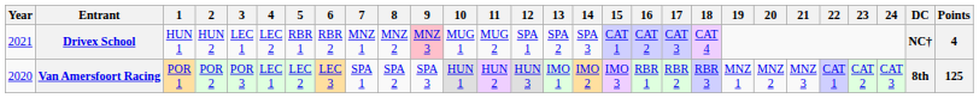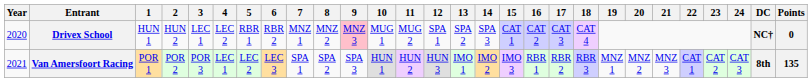 <table class="wikitable" style="text-align:center; font-size:85%;">
 <tr>
 <th>Year</th>
 <th>Entrant</th>
 <th>1</th>
 <th>2</th>
 <th>3</th>
 <th>4</th>
 <th>5</th>
 <th>6</th>
 <th>7</th>
 <th>8</th>
 <th>9</th>
 <th>10</th>
 <th>11</th>
 <th>12</th>
 <th>13</th>
 <th>14</th>
 <th>15</th>
 <th>16</th>
 <th>17</th>
 <th>18</th>
 <th>19</th>
 <th>20</th>
 <th>21</th>
 <th>22</th>
 <th>23</th>
 <th>24</th>
 <th>DC</th>
 <th>Points</th>
 </tr>
 <tr>
-<td><a href='#'>2021</a></td>
+<td><a href='#'>2020</a></td>
 <th><a href='#'>Drivex School</a></th>
 <td><a href='#'>HUN<br>1</a></td>
 <td><a href='#'>HUN<br>2</a></td>
 <td><a href='#'>LEC<br>1</a></td>
 <td><a href='#'>LEC<br>2</a></td>
 <td><a href='#'>RBR<br>1</a></td>
 <td><a href='#'>RBR<br>2</a></td>
 <td><a href='#'>MNZ<br>1</a></td>
 <td><a href='#'>MNZ<br>2</a></td>
 <td style="background: pink;"><a href='#'>MNZ<br>3</a></td>
 <td><a href='#'>MUG<br>1</a></td>
 <td><a href='#'>MUG<br>2</a></td>
 <td><a href='#'>SPA<br>1</a></td>
 <td><a href='#'>SPA<br>2</a></td>
 <td><a href='#'>SPA<br>3</a></td>
 <td style="background:#CFCFFF"><a href='#'>CAT<br>1</a><br></td>
 <td style="background:#CFCFFF"><a href='#'>CAT<br>2</a><br></td>
 <td style="background:#CFCFFF"><a href='#'>CAT<br>3</a><br></td>
 <td style="background:#EFCFFF"><a href='#'>CAT<br>4</a><br></td>
 <td colspan=6></td>
 <th>NC†</th>
-<th>4</th>
+<th>0</th>
 </tr>
 <tr>
-<td><a href='#'>2020</a></td>
+<td><a href='#'>2021</a></td>
 <th><a href='#'>Van Amersfoort Racing</a></th>
 <td style="background:#FFDF9F;"><a href='#'>POR<br>1</a><br></td>
 <td style="background:#DFFFDF;"><a href='#'>POR<br>2</a><br></td>
 <td style="background:#DFFFDF;"><a href='#'>POR<br>3</a><br></td>
 <td style="background:#DFFFDF;"><a href='#'>LEC<br>1</a><br></td>
 <td style="background:#DFFFDF;"><a href='#'>LEC<br>2</a><br></td>
 <td style="background:#FFDF9F;"><a href='#'>LEC<br>3</a><br></td>
 <td><a href='#'>SPA<br>1</a></td>
 <td><a href='#'>SPA<br>2</a></td>
 <td><a href='#'>SPA<br>3</a></td>
 <td style="background:#DFDFDF;"><a href='#'>HUN<br>1</a><br></td>
 <td style="background:#EFCFFF;"><a href='#'>HUN<br>2</a><br></td>
 <td style="background:#DFDFDF;"><a href='#'>HUN<br>3</a><br></td>
 <td style="background:#DFFFDF;"><a href='#'>IMO<br>1</a><br></td>
 <td style="background:#FFDF9F;"><a href='#'>IMO<br>2</a><br></td>
 <td style="background:#EFCFFF;"><a href='#'>IMO<br>3</a><br></td>
 <td style="background:#DFFFDF;"><a href='#'>RBR<br>1</a><br></td>
 <td style="background:#DFFFDF;"><a href='#'>RBR<br>2</a><br></td>
 <td style="background:#CFCFFF;"><a href='#'>RBR<br>3</a><br></td>
 <td><a href='#'>MNZ<br>1</a></td>
 <td><a href='#'>MNZ<br>2</a></td>
 <td><a href='#'>MNZ<br>3</a></td>
 <td style="background:#CFCFFF;"><a href='#'>CAT<br>1</a><br></td>
 <td style="background:#DFFFDF;"><a href='#'>CAT<br>2</a><br></td>
 <td style="background:#DFFFDF;"><a href='#'>CAT<br>3</a><br></td>
 <th>8th</th>
-<th>125</th>
+<th>135</th>
 </tr>
 </table>
